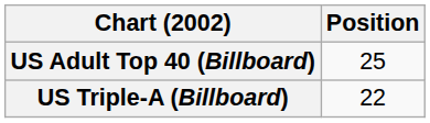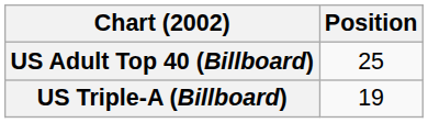 <table class="wikitable plainrowheaders" style="text-align:center">
 <tr>
 <th scope="col">Chart (2002)</th>
 <th scope="col">Position</th>
 </tr>
 <tr>
 <th scope="row">US Adult Top 40 (<em>Billboard</em>)</th>
 <td>25</td>
 </tr>
 <tr>
 <th scope="row">US Triple-A (<em>Billboard</em>)</th>
-<td>22</td>
+<td>19</td>
 </tr>
 </table>
